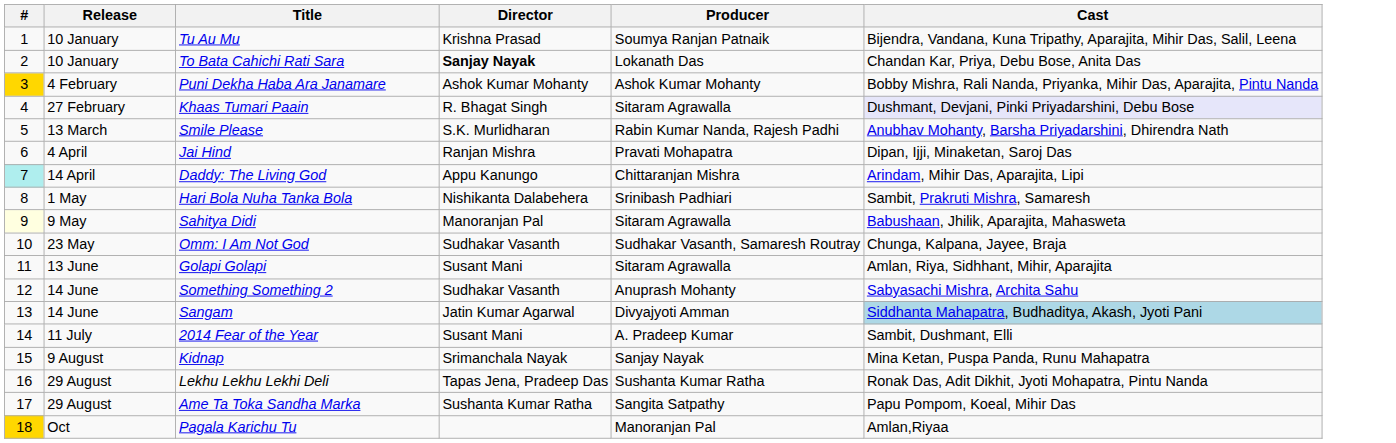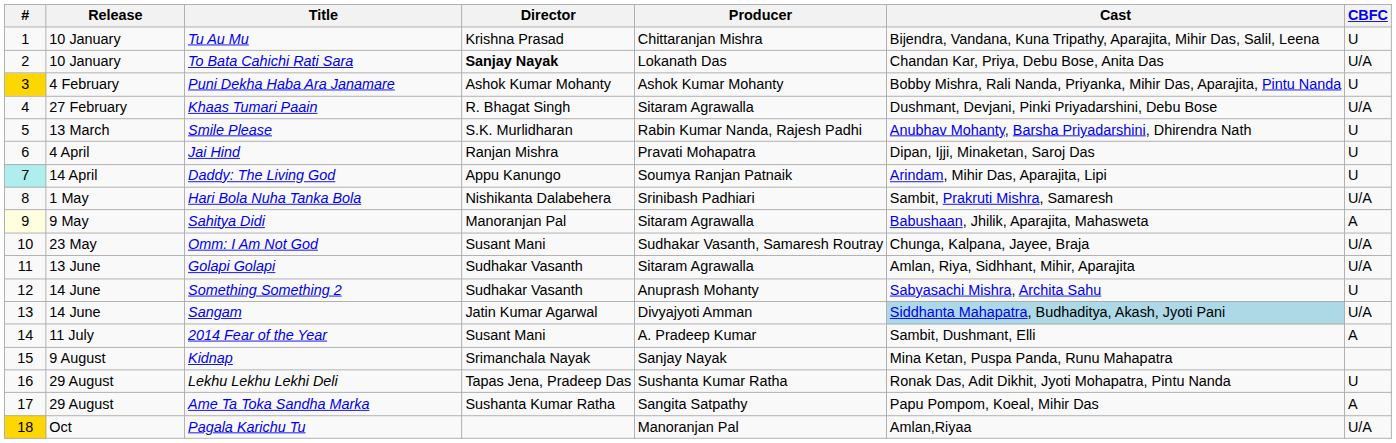 <table class="wikitable">
 <tr>
 <th width="3%">#</th>
 <th width="10%">Release</th>
 <th width="20%">Title</th>
 <th>Director</th>
 <th>Producer</th>
 <th>Cast</th>
+<th><a href='#'>CBFC</a><br></th>
 </tr>
 <tr>
 <td align="center">1</td>
 <td>10 January</td>
 <td><em><a href='#'>Tu Au Mu</a></em></td>
 <td>Krishna Prasad</td>
-<td>Soumya Ranjan Patnaik</td>
+<td>Chittaranjan Mishra</td>
 <td>Bijendra, Vandana, Kuna Tripathy, Aparajita, Mihir Das, Salil, Leena</td>
+<td>U</td>
 </tr>
 <tr>
 <td align="center">2</td>
 <td>10 January</td>
 <td><em><a href='#'>To Bata Cahichi Rati Sara</a></em></td>
 <td><strong>Sanjay Nayak</strong></td>
 <td>Lokanath Das</td>
 <td>Chandan Kar, Priya, Debu Bose, Anita Das</td>
+<td>U/A</td>
 </tr>
 <tr>
 <td align="center" style="background: gold;">3</td>
 <td>4 February</td>
 <td><em><a href='#'>Puni Dekha Haba Ara Janamare</a></em></td>
 <td>Ashok Kumar Mohanty</td>
 <td>Ashok Kumar Mohanty</td>
 <td>Bobby Mishra, Rali Nanda, Priyanka, Mihir Das, Aparajita, <a href='#'>Pintu Nanda</a></td>
+<td>U</td>
 </tr>
 <tr>
 <td align="center">4</td>
 <td>27 February</td>
 <td><em><a href='#'>Khaas Tumari Paain</a></em></td>
 <td>R. Bhagat Singh</td>
 <td>Sitaram Agrawalla</td>
-<td style="background: lavender;">Dushmant, Devjani, Pinki Priyadarshini, Debu Bose</td>
+<td>Dushmant, Devjani, Pinki Priyadarshini, Debu Bose</td>
+<td>U/A</td>
 </tr>
 <tr>
 <td align="center">5</td>
 <td>13 March</td>
 <td><em><a href='#'>Smile Please</a></em></td>
 <td>S.K. Murlidharan</td>
 <td>Rabin Kumar Nanda, Rajesh Padhi</td>
 <td><a href='#'>Anubhav Mohanty</a>, <a href='#'>Barsha Priyadarshini</a>, Dhirendra Nath</td>
+<td>U</td>
 </tr>
 <tr>
 <td align="center">6</td>
 <td>4 April</td>
 <td><em><a href='#'>Jai Hind</a></em></td>
 <td>Ranjan Mishra</td>
 <td>Pravati Mohapatra</td>
 <td>Dipan, Ijji, Minaketan, Saroj Das</td>
+<td>U</td>
 </tr>
 <tr>
 <td align="center" style="background: paleturquoise;">7</td>
 <td>14 April</td>
 <td><em><a href='#'>Daddy: The Living God</a></em></td>
 <td>Appu Kanungo</td>
-<td>Chittaranjan Mishra</td>
+<td>Soumya Ranjan Patnaik</td>
 <td><a href='#'>Arindam</a>, Mihir Das, Aparajita, Lipi</td>
+<td>U</td>
 </tr>
 <tr>
 <td align="center">8</td>
 <td>1 May</td>
 <td><em><a href='#'>Hari Bola Nuha Tanka Bola</a></em></td>
 <td>Nishikanta Dalabehera</td>
 <td>Srinibash Padhiari</td>
 <td>Sambit, <a href='#'>Prakruti Mishra</a>, Samaresh</td>
+<td>U/A</td>
 </tr>
 <tr>
 <td align="center" style="background: lightyellow;">9</td>
 <td>9 May</td>
 <td><em><a href='#'>Sahitya Didi</a></em></td>
 <td>Manoranjan Pal</td>
 <td>Sitaram Agrawalla</td>
 <td><a href='#'>Babushaan</a>,  Jhilik, Aparajita, Mahasweta</td>
+<td>A</td>
 </tr>
 <tr>
 <td align="center">10</td>
 <td>23 May</td>
 <td><em><a href='#'>Omm: I Am Not God</a></em></td>
-<td>Sudhakar Vasanth</td>
+<td>Susant Mani</td>
 <td>Sudhakar Vasanth, Samaresh Routray</td>
 <td>Chunga, Kalpana, Jayee, Braja</td>
+<td>U/A</td>
 </tr>
 <tr>
 <td align="center">11</td>
 <td>13 June</td>
 <td><em><a href='#'>Golapi Golapi</a></em></td>
-<td>Susant Mani</td>
+<td>Sudhakar Vasanth</td>
 <td>Sitaram Agrawalla</td>
 <td>Amlan, Riya, Sidhhant, Mihir, Aparajita</td>
+<td>U/A</td>
 </tr>
 <tr>
 <td align="center">12</td>
 <td>14 June</td>
 <td><em><a href='#'>Something Something 2</a></em></td>
 <td>Sudhakar Vasanth</td>
 <td>Anuprash Mohanty</td>
 <td><a href='#'>Sabyasachi Mishra</a>, <a href='#'>Archita Sahu</a></td>
+<td>U</td>
 </tr>
 <tr>
 <td align="center">13</td>
 <td>14 June</td>
 <td><em><a href='#'>Sangam</a></em></td>
 <td>Jatin Kumar Agarwal</td>
 <td>Divyajyoti Amman</td>
 <td style="background: lightblue;"><a href='#'>Siddhanta Mahapatra</a>, Budhaditya, Akash, Jyoti Pani</td>
+<td>U/A</td>
 </tr>
 <tr>
 <td align="center">14</td>
 <td>11 July</td>
 <td><em><a href='#'>2014 Fear of the Year</a></em></td>
 <td>Susant Mani</td>
 <td>A. Pradeep Kumar</td>
 <td>Sambit, Dushmant, Elli</td>
+<td>A</td>
 </tr>
 <tr>
 <td align="center">15</td>
 <td>9 August</td>
 <td><em><a href='#'>Kidnap</a></em></td>
 <td>Srimanchala Nayak</td>
 <td>Sanjay Nayak</td>
 <td>Mina Ketan, Puspa Panda, Runu Mahapatra</td>
+<td></td>
 </tr>
 <tr>
 <td align="center">16</td>
 <td>29 August</td>
 <td><em>Lekhu Lekhu Lekhi Deli</em></td>
 <td>Tapas Jena, Pradeep Das</td>
 <td>Sushanta Kumar Ratha</td>
 <td>Ronak Das, Adit Dikhit, Jyoti Mohapatra, Pintu Nanda</td>
+<td>U</td>
 </tr>
 <tr>
 <td align="center">17</td>
 <td>29 August</td>
 <td><em><a href='#'>Ame Ta Toka Sandha Marka</a></em></td>
 <td>Sushanta Kumar Ratha</td>
 <td>Sangita Satpathy</td>
 <td>Papu Pompom, Koeal, Mihir Das</td>
+<td>A</td>
 </tr>
 <tr>
 <td align="center" style="background: gold;">18</td>
 <td>Oct</td>
 <td><em><a href='#'>Pagala Karichu Tu</a></em></td>
 <td></td>
 <td>Manoranjan Pal</td>
 <td>Amlan,Riyaa</td>
+<td>U/A</td>
 </tr>
 </table>
